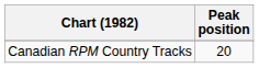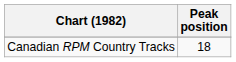 <table class="wikitable sortable">
 <tr>
 <th align="left">Chart (1982)</th>
 <th align="center">Peak<br>position</th>
 </tr>
 <tr>
 </tr>
 <tr>
 <td align="left">Canadian <em>RPM</em> Country Tracks</td>
-<td align="center">20</td>
+<td align="center">18</td>
 </tr>
 </table>
